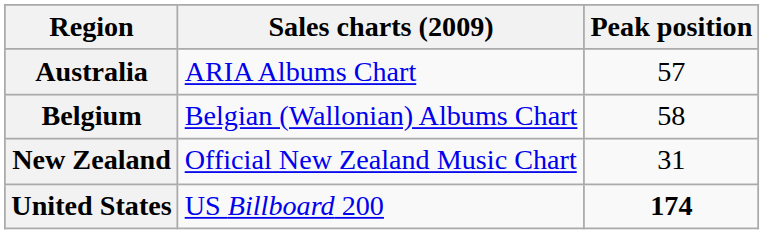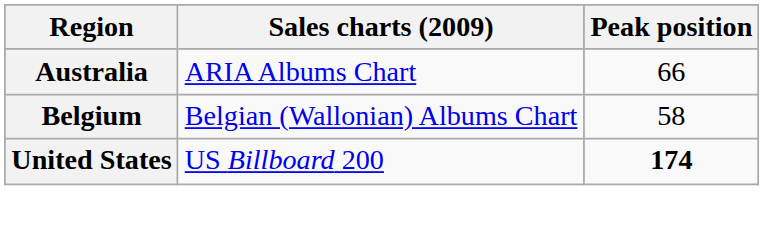 <table class="wikitable">
 <tr>
 <th scope="col">Region</th>
 <th scope="col">Sales charts (2009)</th>
 <th scope="col">Peak position</th>
 </tr>
 <tr>
 <th scope="row">Australia</th>
 <td><a href='#'>ARIA Albums Chart</a></td>
-<td style="text-align:center;">57</td>
+<td style="text-align:center;">66</td>
 </tr>
 <tr>
 <th scope="row">Belgium</th>
 <td><a href='#'>Belgian (Wallonian) Albums Chart</a></td>
 <td style="text-align:center;">58</td>
 </tr>
 <tr>
-<th scope="row">New Zealand</th>
-<td><a href='#'>Official New Zealand Music Chart</a></td>
-<td style="text-align:center;">31</td>
-</tr>
-<tr>
 <th scope="row">United States</th>
 <td><a href='#'>US <em>Billboard</em> 200</a></td>
 <td style="text-align:center;"><strong>174</strong></td>
 </tr>
 </table>
